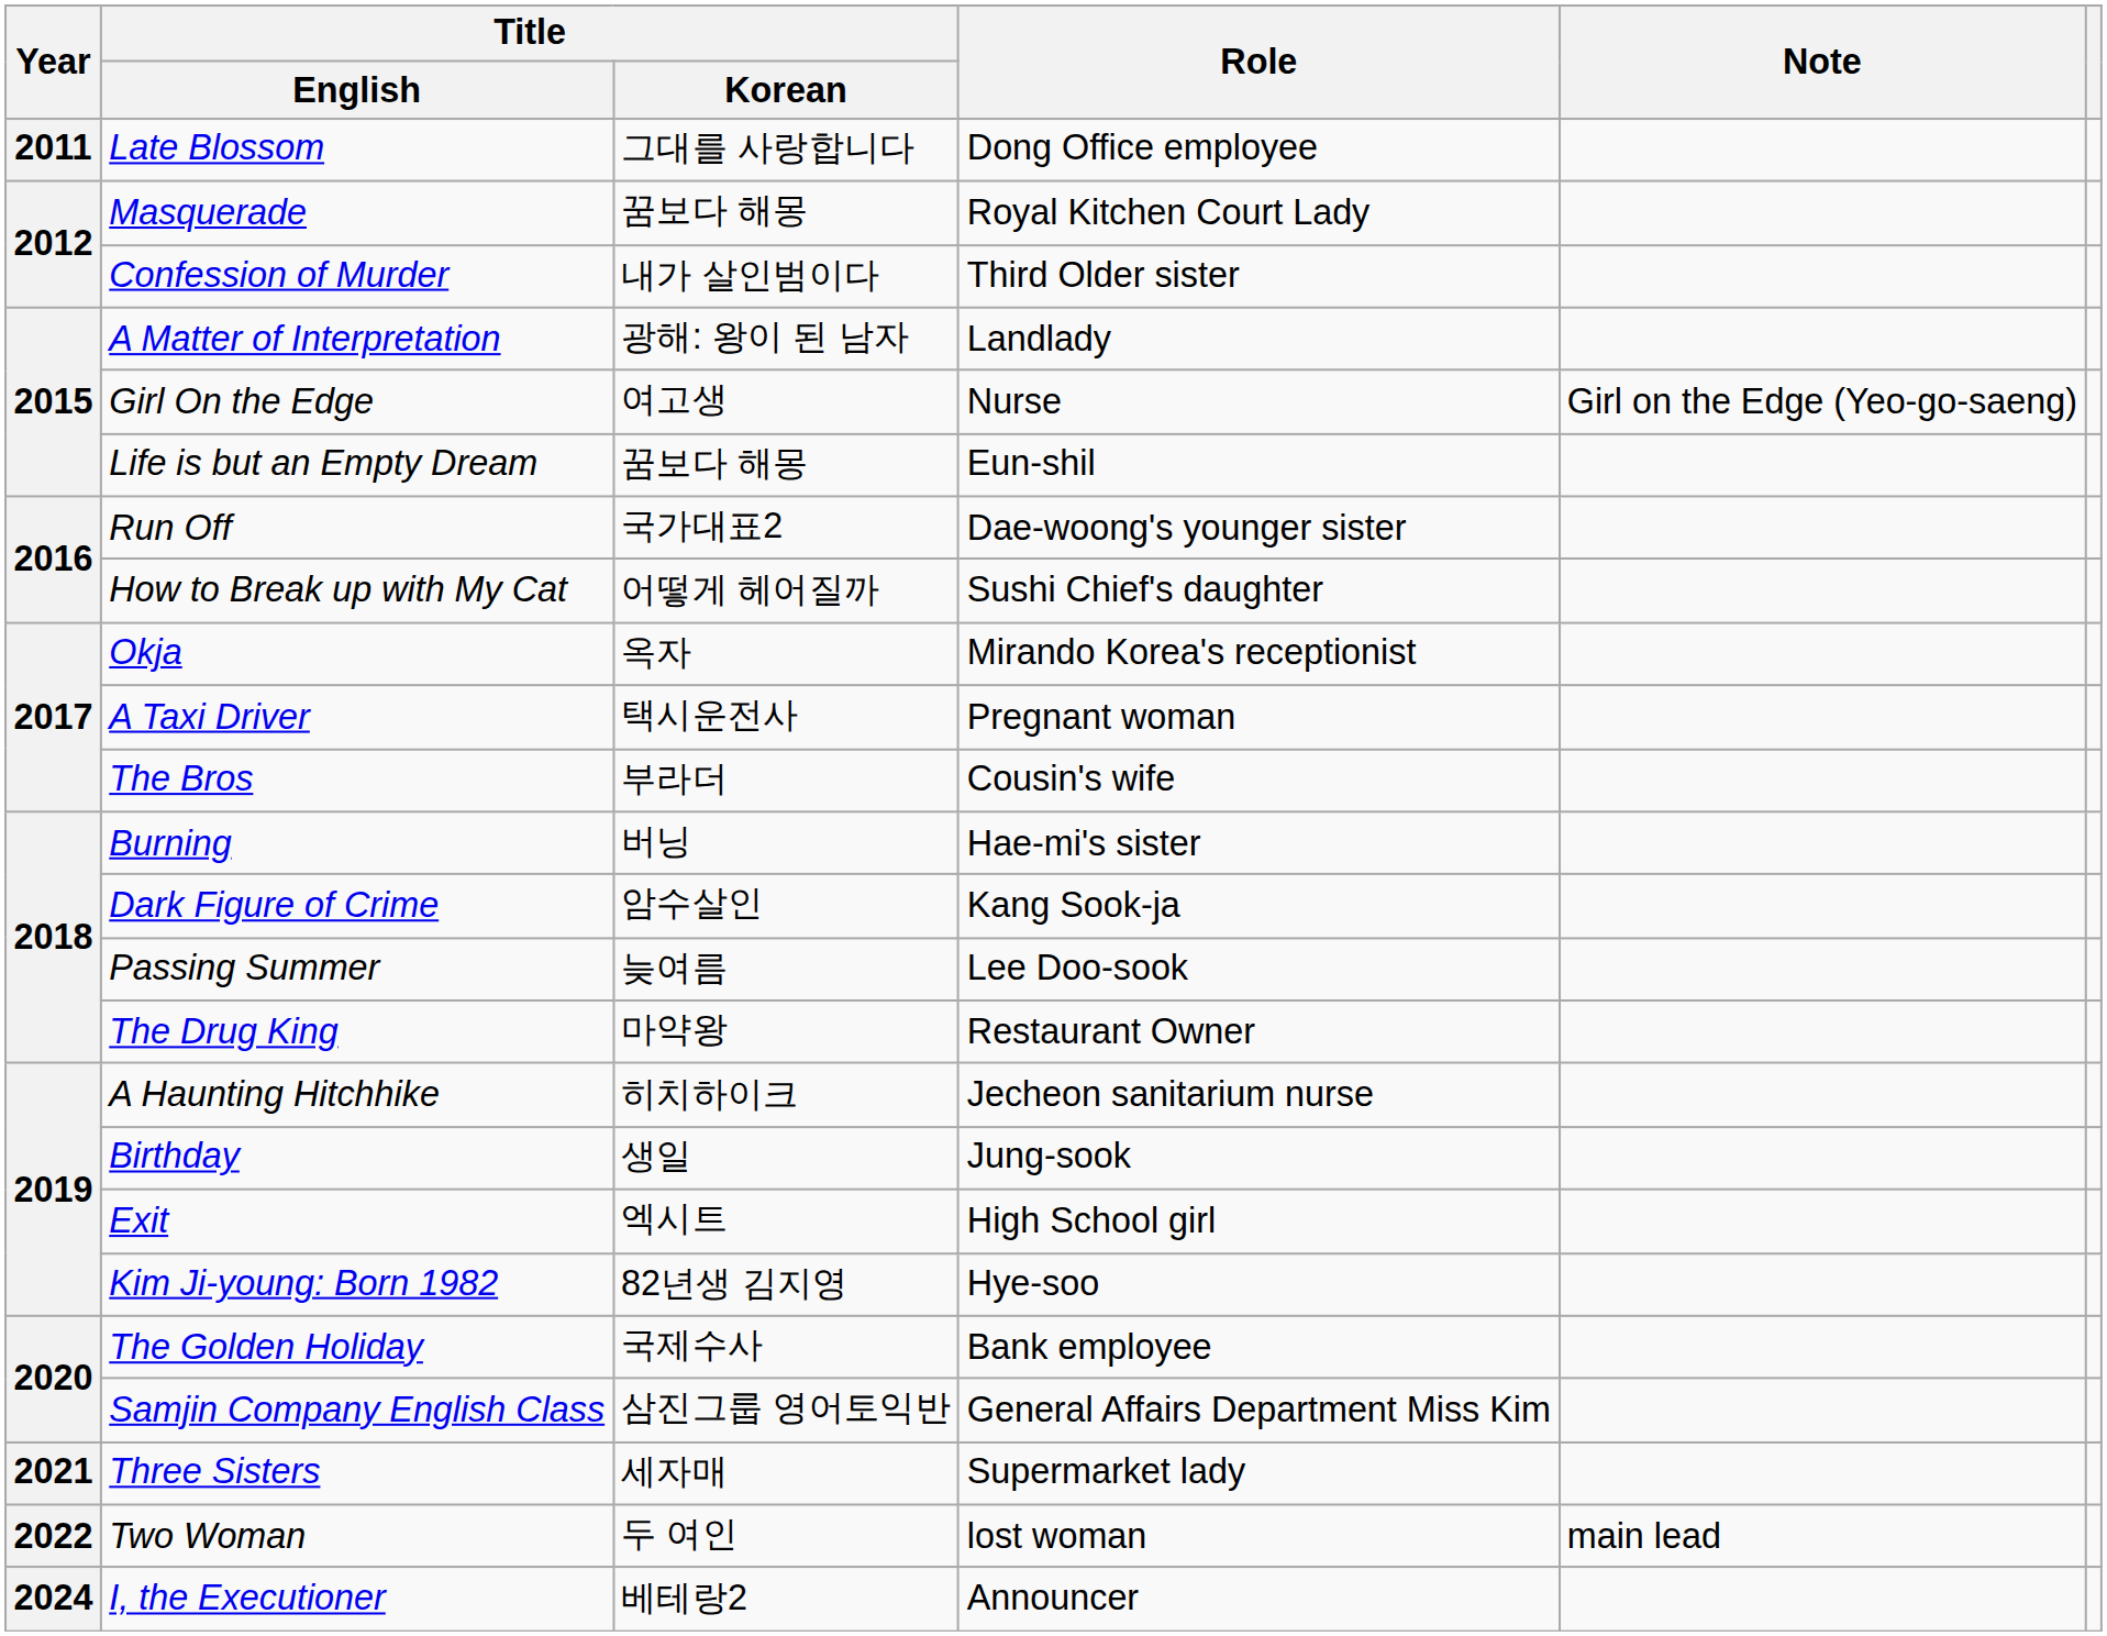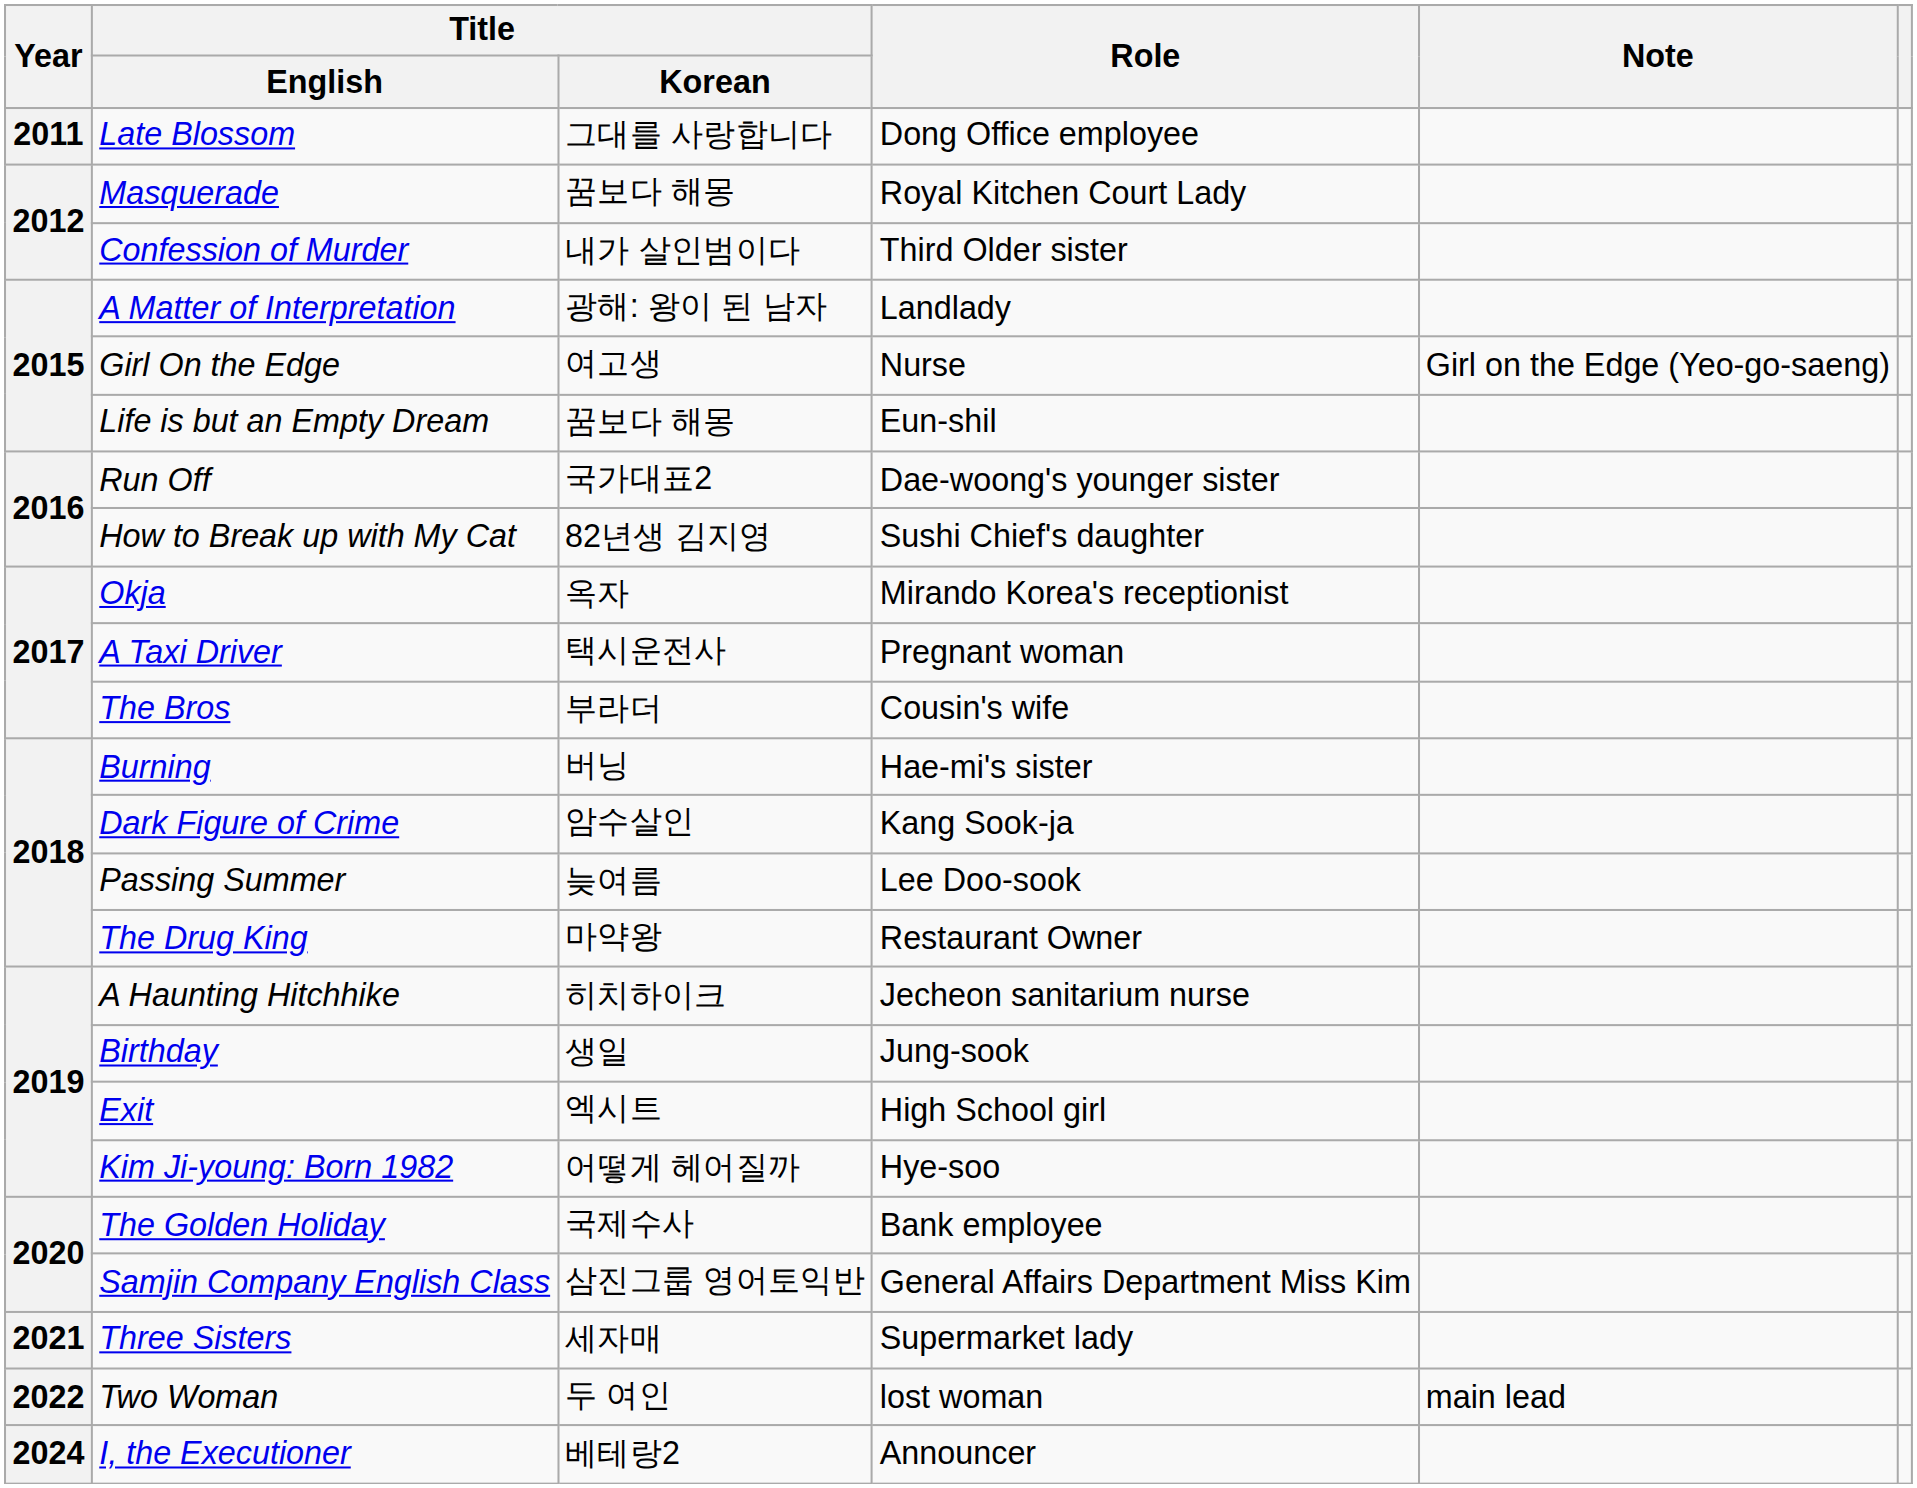 <table class="wikitable sortable plainrowheaders">
 <tr>
 <th rowspan="2" scope="col">Year</th>
 <th colspan="2" scope="col">Title</th>
 <th rowspan="2" scope="col">Role</th>
 <th rowspan="2" scope="col" class="unsortable">Note</th>
 <th rowspan="2" scope="col" class="unsortable"></th>
 </tr>
 <tr>
 <th>English</th>
 <th>Korean</th>
 </tr>
 <tr>
 <th scope="row">2011</th>
 <td><em><a href='#'>Late Blossom</a></em></td>
 <td>그대를 사랑합니다</td>
 <td>Dong Office employee</td>
 <td></td>
 <td></td>
 </tr>
 <tr>
 <th scope="row" rowspan="2">2012</th>
 <td><em><a href='#'>Masquerade</a></em></td>
 <td>꿈보다 해몽</td>
 <td>Royal Kitchen Court Lady</td>
 <td></td>
 <td></td>
 </tr>
 <tr>
 <td><em><a href='#'>Confession of Murder</a></em></td>
 <td>내가 살인범이다</td>
 <td>Third Older sister</td>
 <td></td>
 <td></td>
 </tr>
 <tr>
 <th scope="row" rowspan="3">2015</th>
 <td><em><a href='#'>A Matter of Interpretation</a></em></td>
 <td>광해: 왕이 된 남자</td>
 <td>Landlady</td>
 <td></td>
 <td></td>
 </tr>
 <tr>
 <td><em>Girl On the Edge</em></td>
 <td>여고생</td>
 <td>Nurse</td>
 <td>Girl on the Edge (Yeo-go-saeng)</td>
 <td></td>
 </tr>
 <tr>
 <td><em>Life is but an Empty Dream</em></td>
 <td>꿈보다 해몽</td>
 <td>Eun-shil</td>
 <td></td>
 <td></td>
 </tr>
 <tr>
 <th scope="row" rowspan="2">2016</th>
 <td><em>Run Off</em></td>
 <td>국가대표2</td>
 <td>Dae-woong's younger sister</td>
 <td></td>
 <td></td>
 </tr>
 <tr>
 <td><em>How to Break up with My Cat</em></td>
-<td>어떻게 헤어질까</td>
+<td>82년생 김지영</td>
 <td>Sushi Chief's daughter</td>
 <td></td>
 <td></td>
 </tr>
 <tr>
 <th scope="row" rowspan="3">2017</th>
 <td><em><a href='#'>Okja</a></em></td>
 <td>옥자</td>
 <td>Mirando Korea's receptionist</td>
 <td></td>
 <td></td>
 </tr>
 <tr>
 <td><em><a href='#'>A Taxi Driver</a></em></td>
 <td>택시운전사</td>
 <td>Pregnant woman</td>
 <td></td>
 <td></td>
 </tr>
 <tr>
 <td><em><a href='#'>The Bros</a></em></td>
 <td>부라더</td>
 <td>Cousin's wife</td>
 <td></td>
 <td></td>
 </tr>
 <tr>
 <th scope="row" rowspan="4">2018</th>
 <td><em><a href='#'>Burning</a></em></td>
 <td>버닝</td>
 <td>Hae-mi's sister</td>
 <td></td>
 <td></td>
 </tr>
 <tr>
 <td><em><a href='#'>Dark Figure of Crime</a></em></td>
 <td>암수살인</td>
 <td>Kang Sook-ja</td>
 <td></td>
 <td></td>
 </tr>
 <tr>
 <td><em>Passing Summer</em></td>
 <td>늦여름</td>
 <td>Lee Doo-sook</td>
 <td></td>
 <td></td>
 </tr>
 <tr>
 <td><em><a href='#'>The Drug King</a></em></td>
 <td>마약왕</td>
 <td>Restaurant Owner</td>
 <td></td>
 <td></td>
 </tr>
 <tr>
 <th scope="row" rowspan="4">2019</th>
 <td><em>A Haunting Hitchhike</em></td>
 <td>히치하이크</td>
 <td>Jecheon sanitarium nurse</td>
 <td></td>
 <td></td>
 </tr>
 <tr>
 <td><em><a href='#'>Birthday</a></em></td>
 <td>생일</td>
 <td>Jung-sook</td>
 <td></td>
 <td></td>
 </tr>
 <tr>
 <td><em><a href='#'>Exit</a></em></td>
 <td>엑시트</td>
 <td>High School girl</td>
 <td></td>
 <td></td>
 </tr>
 <tr>
 <td><em><a href='#'>Kim Ji-young: Born 1982</a></em></td>
-<td>82년생 김지영</td>
+<td>어떻게 헤어질까</td>
 <td>Hye-soo</td>
 <td></td>
 <td></td>
 </tr>
 <tr>
 <th scope="row" rowspan="2">2020</th>
 <td><em><a href='#'>The Golden Holiday</a></em></td>
 <td>국제수사</td>
 <td>Bank employee</td>
 <td></td>
 <td></td>
 </tr>
 <tr>
 <td><em><a href='#'>Samjin Company English Class</a></em></td>
 <td>삼진그룹 영어토익반</td>
 <td>General Affairs Department Miss Kim</td>
 <td></td>
 <td></td>
 </tr>
 <tr>
 <th scope="row">2021</th>
 <td><em><a href='#'>Three Sisters</a></em></td>
 <td>세자매</td>
 <td>Supermarket lady</td>
 <td></td>
 <td></td>
 </tr>
 <tr>
 <th scope="row">2022</th>
 <td><em>Two Woman</em></td>
 <td>두 여인</td>
 <td>lost woman</td>
 <td>main lead</td>
 <td></td>
 </tr>
 <tr>
 <th scope="row">2024</th>
 <td><em><a href='#'>I, the Executioner</a></em></td>
 <td>베테랑2</td>
 <td>Announcer</td>
 <td></td>
 <td></td>
 </tr>
 </table>
